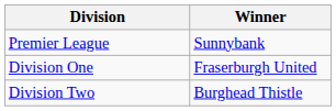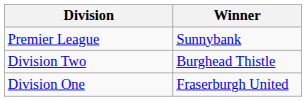 <table class="wikitable">
 <tr>
 <th width=180>Division</th>
 <th width=135>Winner</th>
 </tr>
 <tr>
 <td><a href='#'>Premier League</a></td>
 <td><a href='#'>Sunnybank</a></td>
 </tr>
 <tr>
+<td><a href='#'>Division Two</a></td>
+<td><a href='#'>Burghead Thistle</a></td>
+</tr>
+<tr>
 <td><a href='#'>Division One</a></td>
 <td><a href='#'>Fraserburgh United</a></td>
 </tr>
-<tr>
-<td><a href='#'>Division Two</a></td>
-<td><a href='#'>Burghead Thistle</a></td>
-</tr>
 </table>
